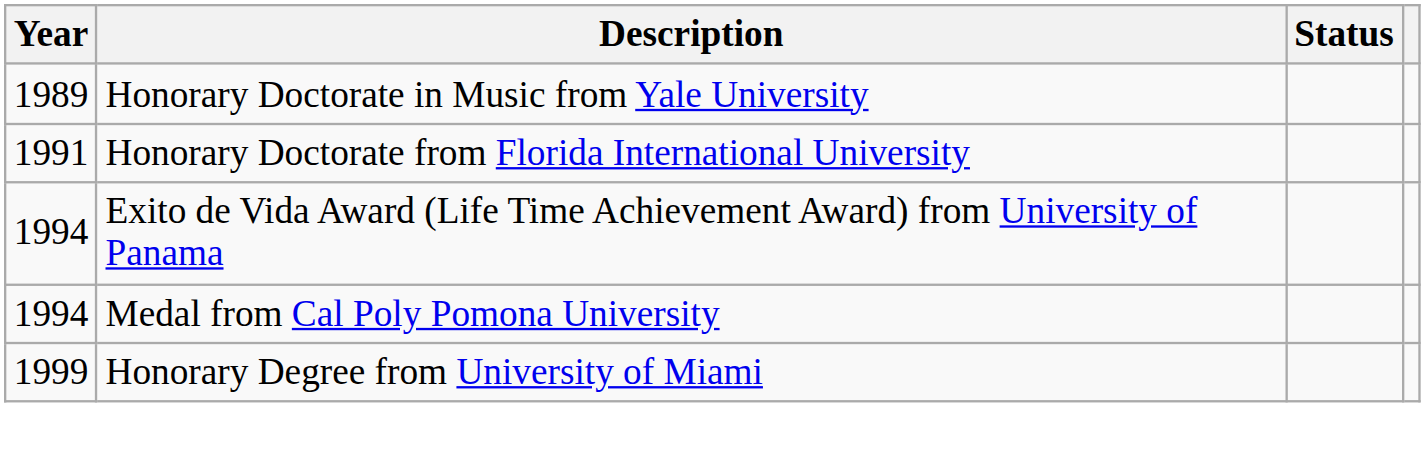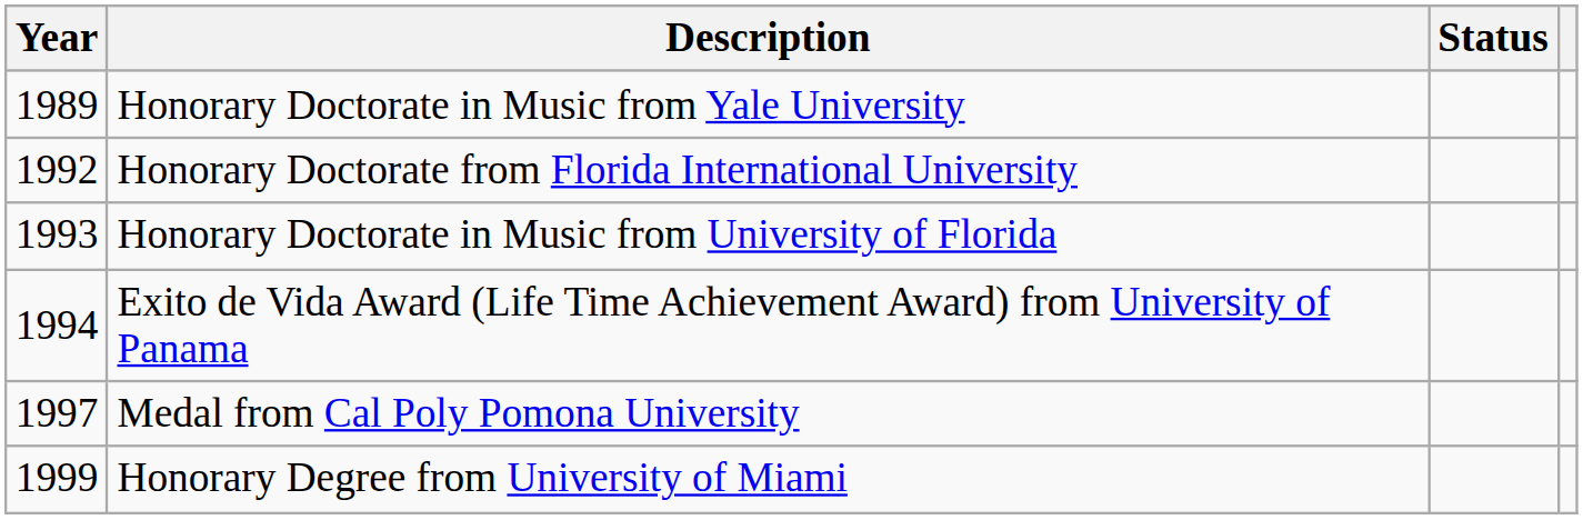 <table class="wikitable sortable plainrowheaders">
 <tr>
 <th scope="col">Year</th>
 <th scope="col">Description</th>
 <th scope="col">Status</th>
 <th scope="col" class="unsortable"></th>
 </tr>
 <tr>
 <td>1989</td>
 <td>Honorary Doctorate in Music from <a href='#'>Yale University</a></td>
 <td></td>
 <td style="text-align:center;"></td>
 </tr>
 <tr>
-<td>1991</td>
+<td>1992</td>
 <td>Honorary Doctorate from <a href='#'>Florida International University</a></td>
+<td></td>
+<td style="text-align:center;"></td>
+</tr>
+<tr>
+<td>1993</td>
+<td>Honorary Doctorate in Music from <a href='#'>University of Florida</a></td>
 <td></td>
 <td style="text-align:center;"></td>
 </tr>
 <tr>
 <td>1994</td>
 <td>Exito de Vida Award (Life Time Achievement Award) from <a href='#'>University of Panama</a></td>
 <td></td>
 <td style="text-align:center;"></td>
 </tr>
 <tr>
-<td>1994</td>
+<td>1997</td>
 <td>Medal from <a href='#'>Cal Poly Pomona University</a></td>
 <td></td>
 <td style="text-align:center;"></td>
 </tr>
 <tr>
 <td>1999</td>
 <td>Honorary Degree from <a href='#'>University of Miami</a></td>
 <td></td>
 <td style="text-align:center;"></td>
 </tr>
 </table>
